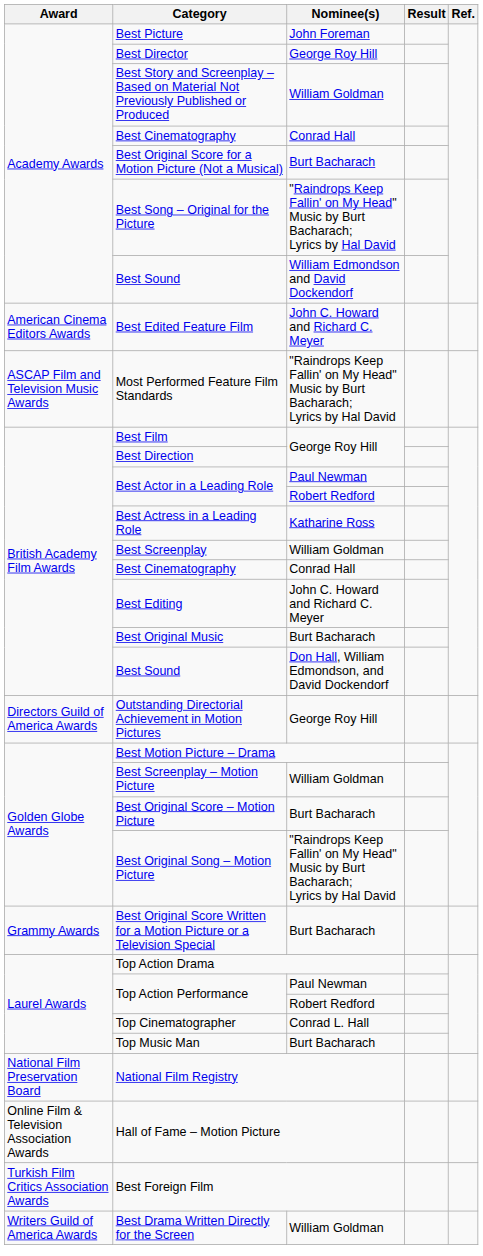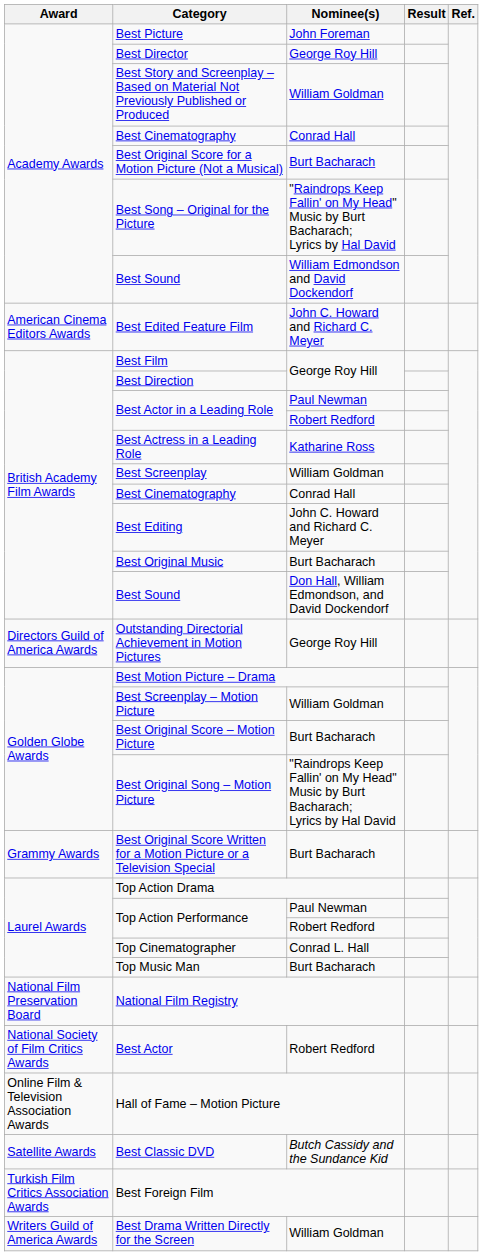 <table class="wikitable">
 <tr>
 <th>Award</th>
 <th>Category</th>
 <th>Nominee(s)</th>
 <th>Result</th>
 <th>Ref.</th>
 </tr>
 <tr>
 <td rowspan="7"><a href='#'>Academy Awards</a></td>
 <td><a href='#'>Best Picture</a></td>
 <td><a href='#'>John Foreman</a></td>
 <td></td>
 <td align="center" rowspan="7"></td>
 </tr>
 <tr>
 <td><a href='#'>Best Director</a></td>
 <td><a href='#'>George Roy Hill</a></td>
 <td></td>
 </tr>
 <tr>
 <td><a href='#'>Best Story and Screenplay – Based on Material Not Previously Published or Produced</a></td>
 <td><a href='#'>William Goldman</a></td>
 <td></td>
 </tr>
 <tr>
 <td><a href='#'>Best Cinematography</a></td>
 <td><a href='#'>Conrad Hall</a></td>
 <td></td>
 </tr>
 <tr>
 <td><a href='#'>Best Original Score for a Motion Picture (Not a Musical)</a></td>
 <td><a href='#'>Burt Bacharach</a></td>
 <td></td>
 </tr>
 <tr>
 <td><a href='#'>Best Song – Original for the Picture</a></td>
 <td>"<a href='#'>Raindrops Keep Fallin' on My Head</a>" <br> Music by Burt Bacharach; <br> Lyrics by <a href='#'>Hal David</a></td>
 <td></td>
 </tr>
 <tr>
 <td><a href='#'>Best Sound</a></td>
 <td><a href='#'>William Edmondson</a> and <a href='#'>David Dockendorf</a></td>
 <td></td>
 </tr>
 <tr>
 <td><a href='#'>American Cinema Editors Awards</a></td>
 <td><a href='#'>Best Edited Feature Film</a></td>
 <td><a href='#'>John C. Howard</a> and <a href='#'>Richard C. Meyer</a></td>
 <td></td>
-</tr>
-<tr>
-<td><a href='#'>ASCAP Film and Television Music Awards</a></td>
-<td>Most Performed Feature Film Standards</td>
-<td>"Raindrops Keep Fallin' on My Head" <br> Music by Burt Bacharach; <br> Lyrics by Hal David</td>
-<td></td>
-<td align="center"></td>
 </tr>
 <tr>
 <td rowspan="10"><a href='#'>British Academy Film Awards</a></td>
 <td><a href='#'>Best Film</a></td>
 <td rowspan="2">George Roy Hill</td>
 <td></td>
 <td align="center" rowspan="10"></td>
 </tr>
 <tr>
 <td><a href='#'>Best Direction</a></td>
 <td></td>
 </tr>
 <tr>
 <td rowspan="2"><a href='#'>Best Actor in a Leading Role</a></td>
 <td><a href='#'>Paul Newman</a></td>
 <td></td>
 </tr>
 <tr>
 <td><a href='#'>Robert Redford</a></td>
 <td></td>
 </tr>
 <tr>
 <td><a href='#'>Best Actress in a Leading Role</a></td>
 <td><a href='#'>Katharine Ross</a></td>
 <td></td>
 </tr>
 <tr>
 <td><a href='#'>Best Screenplay</a></td>
 <td>William Goldman</td>
 <td></td>
 </tr>
 <tr>
 <td><a href='#'>Best Cinematography</a></td>
 <td>Conrad Hall</td>
 <td></td>
 </tr>
 <tr>
 <td><a href='#'>Best Editing</a></td>
 <td>John C. Howard and Richard C. Meyer</td>
 <td></td>
 </tr>
 <tr>
 <td><a href='#'>Best Original Music</a></td>
 <td>Burt Bacharach</td>
 <td></td>
 </tr>
 <tr>
 <td><a href='#'>Best Sound</a></td>
 <td><a href='#'>Don Hall</a>, William Edmondson, and David Dockendorf</td>
 <td></td>
 </tr>
 <tr>
 <td><a href='#'>Directors Guild of America Awards</a></td>
 <td><a href='#'>Outstanding Directorial Achievement in Motion Pictures</a></td>
 <td>George Roy Hill</td>
 <td></td>
 <td align="center"></td>
 </tr>
 <tr>
 <td rowspan="4"><a href='#'>Golden Globe Awards</a></td>
 <td colspan="2"><a href='#'>Best Motion Picture – Drama</a></td>
 <td></td>
 <td align="center" rowspan="4"></td>
 </tr>
 <tr>
 <td><a href='#'>Best Screenplay – Motion Picture</a></td>
 <td>William Goldman</td>
 <td></td>
 </tr>
 <tr>
 <td><a href='#'>Best Original Score – Motion Picture</a></td>
 <td>Burt Bacharach</td>
 <td></td>
 </tr>
 <tr>
 <td><a href='#'>Best Original Song – Motion Picture</a></td>
 <td>"Raindrops Keep Fallin' on My Head" <br> Music by Burt Bacharach; <br> Lyrics by Hal David</td>
 <td></td>
 </tr>
 <tr>
 <td><a href='#'>Grammy Awards</a></td>
 <td><a href='#'>Best Original Score Written for a Motion Picture or a Television Special</a></td>
 <td>Burt Bacharach</td>
 <td></td>
 <td align="center"></td>
 </tr>
 <tr>
 <td rowspan="5"><a href='#'>Laurel Awards</a></td>
 <td colspan="2">Top Action Drama</td>
 <td></td>
 <td align="center" rowspan="5"></td>
 </tr>
 <tr>
 <td rowspan="2">Top Action Performance</td>
 <td>Paul Newman</td>
 <td></td>
 </tr>
 <tr>
 <td>Robert Redford</td>
 <td></td>
 </tr>
 <tr>
 <td>Top Cinematographer</td>
 <td>Conrad L. Hall</td>
 <td></td>
 </tr>
 <tr>
 <td>Top Music Man</td>
 <td>Burt Bacharach</td>
 <td></td>
 </tr>
 <tr>
 <td><a href='#'>National Film Preservation Board</a></td>
 <td colspan="2"><a href='#'>National Film Registry</a></td>
 <td></td>
 <td align="center"></td>
 </tr>
 <tr>
+<td><a href='#'>National Society of Film Critics Awards</a></td>
+<td><a href='#'>Best Actor</a></td>
+<td>Robert Redford</td>
+<td></td>
+<td align="center"></td>
+</tr>
+<tr>
 <td>Online Film & Television Association Awards</td>
 <td colspan="2">Hall of Fame – Motion Picture</td>
+<td></td>
+<td align="center"></td>
+</tr>
+<tr>
+<td><a href='#'>Satellite Awards</a></td>
+<td><a href='#'>Best Classic DVD</a></td>
+<td><em>Butch Cassidy and the Sundance Kid</em> <br> </td>
 <td></td>
 <td align="center"></td>
 </tr>
 <tr>
 <td><a href='#'>Turkish Film Critics Association Awards</a></td>
 <td colspan="2">Best Foreign Film</td>
 <td></td>
 <td align="center"></td>
 </tr>
 <tr>
 <td><a href='#'>Writers Guild of America Awards</a></td>
 <td><a href='#'>Best Drama Written Directly for the Screen</a></td>
 <td>William Goldman</td>
 <td></td>
 <td align="center"></td>
 </tr>
 </table>
